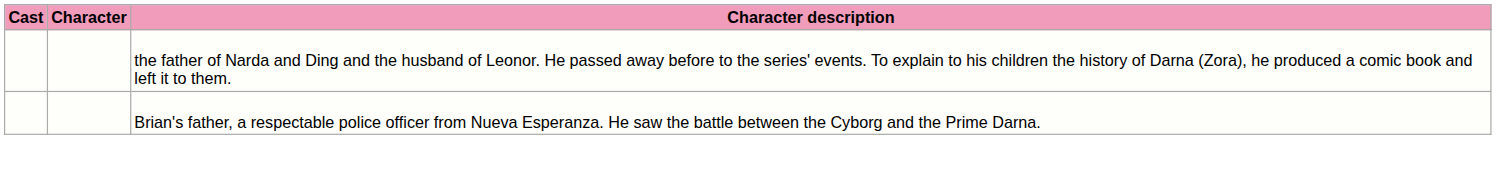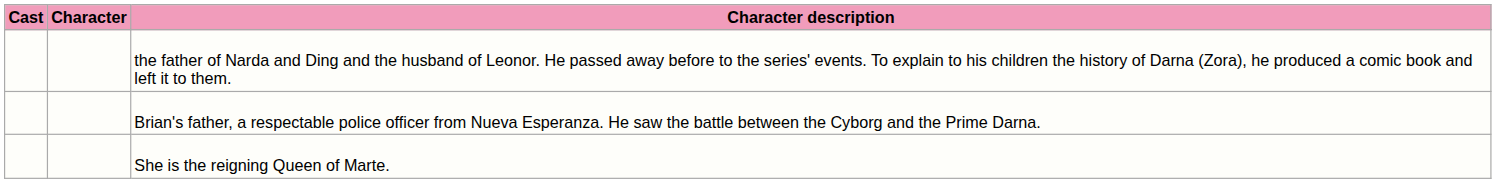 <table class="wikitable" style=" background:#FEFEFA; font-size: 85%;">
 <tr>
 <th style="background:#F19CBB;">Cast</th>
 <th style="background:#F19CBB; ">Character</th>
 <th style="background:#F19CBB;">Character description</th>
 </tr>
 <tr>
 </tr>
 <tr>
 <td></td>
 <td></td>
 <td><br>the father of Narda and Ding and the husband of Leonor. He passed away before to the series' events. To explain to his children the history of Darna (Zora), he produced a comic book and left it to them.</td>
 </tr>
 <tr>
 <td></td>
 <td></td>
 <td><br>Brian's father, a respectable police officer from Nueva Esperanza. He saw the battle between the Cyborg and the Prime Darna.</td>
 </tr>
+<tr>
+<td></td>
+<td></td>
+<td><br>She is the reigning Queen of Marte.</td>
+</tr>
 </table>
